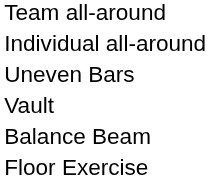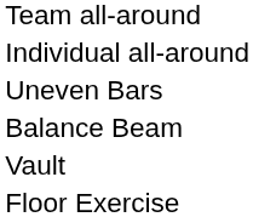 <table>
 <tr>
 <td>Team all-around</td>
 <td></td>
 <td></td>
 <td></td>
 </tr>
 <tr>
 <td>Individual all-around</td>
 <td></td>
 <td></td>
 <td></td>
 </tr>
 <tr>
 <td>Uneven Bars</td>
 <td></td>
 <td></td>
 <td></td>
 </tr>
 <tr>
-<td>Vault</td>
+<td>Balance Beam</td>
 <td></td>
 <td></td>
 <td></td>
 </tr>
 <tr>
-<td>Balance Beam</td>
+<td>Vault</td>
 <td></td>
 <td></td>
 <td></td>
 </tr>
 <tr>
 <td>Floor Exercise</td>
 <td></td>
 <td></td>
 <td></td>
 </tr>
 </table>
